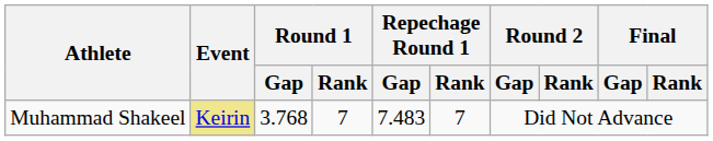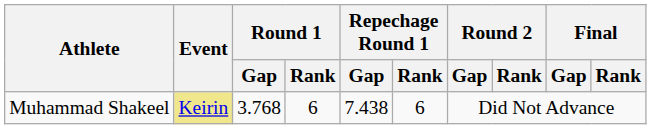 <table class=wikitable style="font-size:95%">
 <tr>
 <th rowspan=2>Athlete</th>
 <th rowspan=2>Event</th>
 <th colspan=2>Round 1</th>
 <th colspan=2>Repechage<br>Round 1</th>
 <th colspan=2>Round 2</th>
 <th colspan=2>Final</th>
 </tr>
 <tr>
 <th>Gap</th>
 <th>Rank</th>
 <th>Gap</th>
 <th>Rank</th>
 <th>Gap</th>
 <th>Rank</th>
 <th>Gap</th>
 <th>Rank</th>
 </tr>
 <tr align=center>
 <td>Muhammad Shakeel</td>
 <td style="background: khaki;"><a href='#'>Keirin</a></td>
 <td>3.768</td>
-<td>7</td>
-<td>7.483</td>
-<td>7</td>
+<td>6</td>
+<td>7.438</td>
+<td>6</td>
 <td colspan=4>Did Not Advance</td>
 </tr>
 </table>
